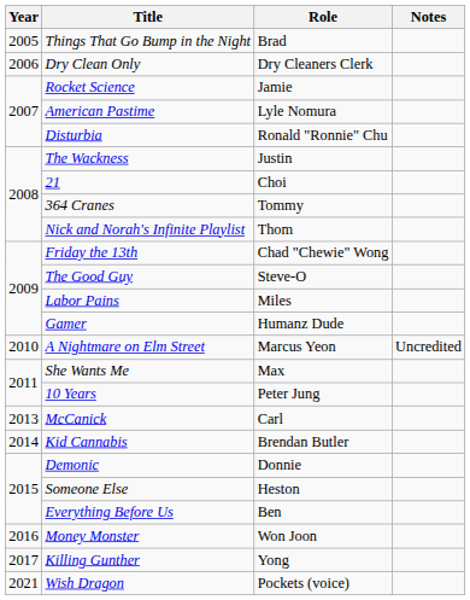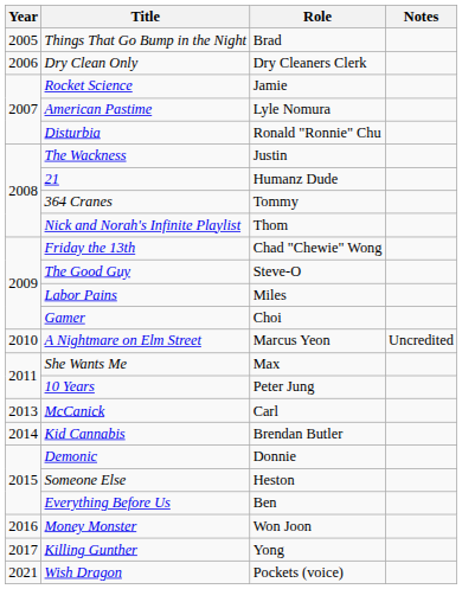 <table class="wikitable sortable">
 <tr>
 <th>Year</th>
 <th>Title</th>
 <th>Role</th>
 <th class="unsortable">Notes</th>
 </tr>
 <tr>
 <td>2005</td>
 <td><em>Things That Go Bump in the Night</em></td>
 <td>Brad</td>
 <td></td>
 </tr>
 <tr>
 <td>2006</td>
 <td><em>Dry Clean Only</em></td>
 <td>Dry Cleaners Clerk</td>
 <td></td>
 </tr>
 <tr>
 <td rowspan=3>2007</td>
 <td><em><a href='#'>Rocket Science</a></em></td>
 <td>Jamie</td>
 <td></td>
 </tr>
 <tr>
 <td><em><a href='#'>American Pastime</a></em></td>
 <td>Lyle Nomura</td>
 <td></td>
 </tr>
 <tr>
 <td><em><a href='#'>Disturbia</a></em></td>
 <td>Ronald "Ronnie" Chu</td>
 <td></td>
 </tr>
 <tr>
 <td rowspan=4>2008</td>
 <td><em><a href='#'>The Wackness</a></em></td>
 <td>Justin</td>
 <td></td>
 </tr>
 <tr>
 <td><em><a href='#'>21</a></em></td>
-<td>Choi</td>
+<td>Humanz Dude</td>
 <td></td>
 </tr>
 <tr>
 <td><em>364 Cranes</em></td>
 <td>Tommy</td>
 <td></td>
 </tr>
 <tr>
 <td><em><a href='#'>Nick and Norah's Infinite Playlist</a></em></td>
 <td>Thom</td>
 <td></td>
 </tr>
 <tr>
 <td rowspan=4>2009</td>
 <td><em><a href='#'>Friday the 13th</a></em></td>
 <td>Chad "Chewie" Wong</td>
 <td></td>
 </tr>
 <tr>
 <td><em><a href='#'>The Good Guy</a></em></td>
 <td>Steve-O</td>
 <td></td>
 </tr>
 <tr>
 <td><em><a href='#'>Labor Pains</a></em></td>
 <td>Miles</td>
 <td></td>
 </tr>
 <tr>
 <td><em><a href='#'>Gamer</a></em></td>
-<td>Humanz Dude</td>
+<td>Choi</td>
 <td></td>
 </tr>
 <tr>
 <td>2010</td>
 <td><em><a href='#'>A Nightmare on Elm Street</a></em></td>
 <td>Marcus Yeon</td>
 <td>Uncredited</td>
 </tr>
 <tr>
 <td rowspan=2>2011</td>
 <td><em>She Wants Me</em></td>
 <td>Max</td>
 <td></td>
 </tr>
 <tr>
 <td><em><a href='#'>10 Years</a></em></td>
 <td>Peter Jung</td>
 <td></td>
 </tr>
 <tr>
 <td>2013</td>
 <td><em><a href='#'>McCanick</a></em></td>
 <td>Carl</td>
 <td></td>
 </tr>
 <tr>
 <td>2014</td>
 <td><em><a href='#'>Kid Cannabis</a></em></td>
 <td>Brendan Butler</td>
 <td></td>
 </tr>
 <tr>
 <td rowspan=3>2015</td>
 <td><em><a href='#'>Demonic</a></em></td>
 <td>Donnie</td>
 <td></td>
 </tr>
 <tr>
 <td><em>Someone Else</em></td>
 <td>Heston</td>
 <td></td>
 </tr>
 <tr>
 <td><em><a href='#'>Everything Before Us</a></em></td>
 <td>Ben</td>
 <td></td>
 </tr>
 <tr>
 <td>2016</td>
 <td><em><a href='#'>Money Monster</a></em></td>
 <td>Won Joon</td>
 <td></td>
 </tr>
 <tr>
 <td>2017</td>
 <td><em><a href='#'>Killing Gunther</a></em></td>
 <td>Yong</td>
 <td></td>
 </tr>
 <tr>
 <td>2021</td>
 <td><em><a href='#'>Wish Dragon</a></em></td>
 <td>Pockets (voice)</td>
 <td></td>
 </tr>
 </table>
